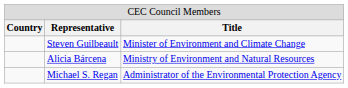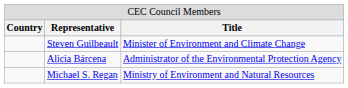 <table class="wikitable">
 <tr>
 <td colspan="4" style="text-align: center; background:Gainsboro">CEC Council Members</td>
 </tr>
 <tr style="background:LightSteelBlue; text-align:center;">
 <th>Country</th>
 <th>Representative</th>
 <th>Title</th>
 </tr>
 <tr>
 <td></td>
 <td><a href='#'>Steven Guilbeault</a></td>
 <td><a href='#'>Minister of Environment and Climate Change</a></td>
 </tr>
 <tr>
 <td></td>
 <td><a href='#'>Alicia Bárcena</a></td>
-<td><a href='#'>Ministry of Environment and Natural Resources</a></td>
+<td><a href='#'>Administrator of the Environmental Protection Agency</a></td>
 </tr>
 <tr>
 <td></td>
 <td><a href='#'>Michael S. Regan</a></td>
-<td><a href='#'>Administrator of the Environmental Protection Agency</a></td>
+<td><a href='#'>Ministry of Environment and Natural Resources</a></td>
 </tr>
 </table>
